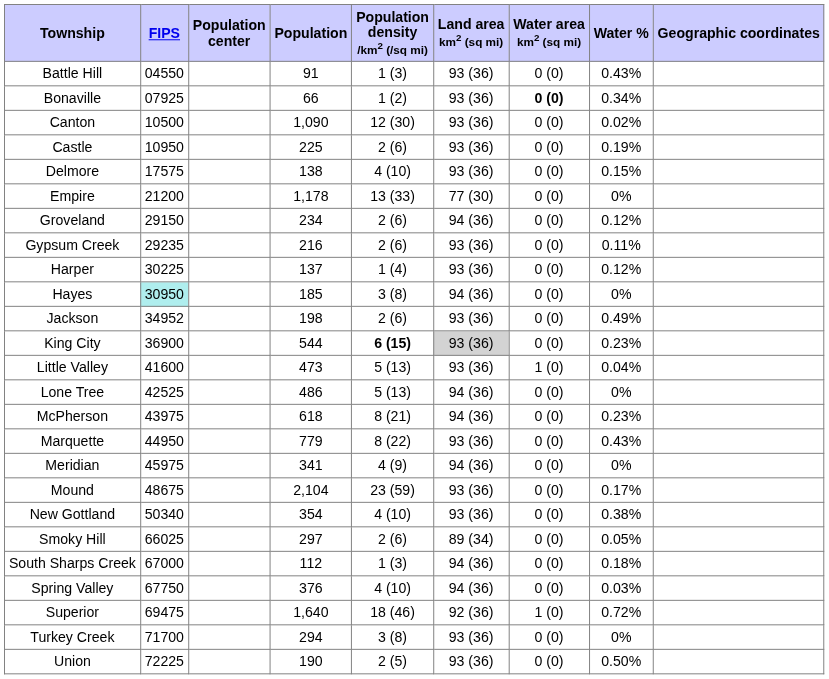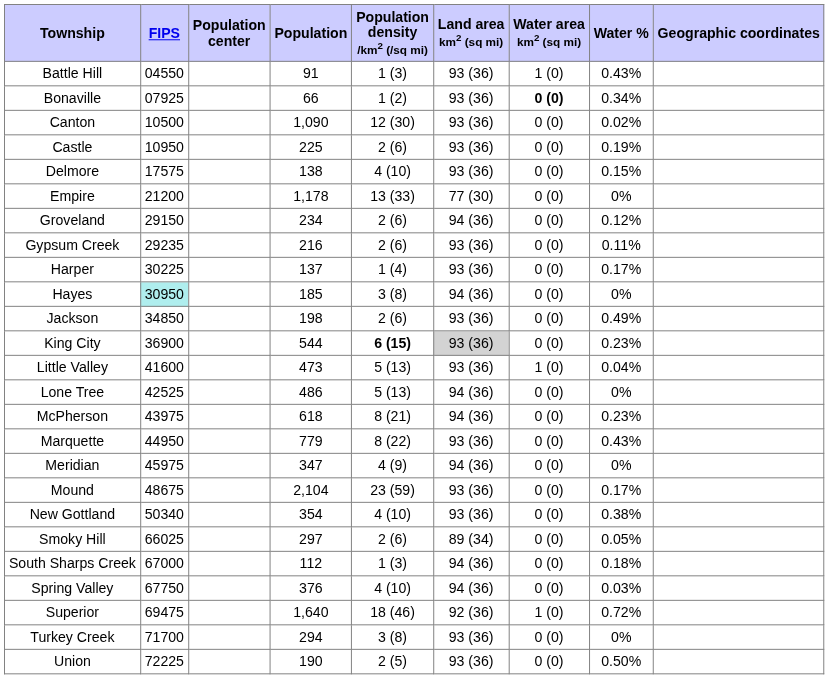 <table class="toccolours" border=1 cellspacing=0 cellpadding=4 style="text-align:center; border-collapse:collapse; font-size:90%;">
 <tr style="background:#ccccff">
 <th>Township</th>
 <th><a href='#'>FIPS</a></th>
 <th>Population<br>center</th>
 <th>Population</th>
 <th>Population<br>density<br><small>/km<sup>2</sup> (/sq mi)</small></th>
 <th>Land area<br><small>km<sup>2</sup> (sq mi)</small></th>
 <th>Water area<br><small>km<sup>2</sup> (sq mi)</small></th>
 <th>Water %</th>
 <th>Geographic coordinates</th>
 </tr>
 <tr>
 <td>Battle Hill</td>
 <td>04550</td>
 <td></td>
 <td>91</td>
 <td>1 (3)</td>
 <td>93 (36)</td>
-<td>0 (0)</td>
+<td>1 (0)</td>
 <td>0.43%</td>
 <td></td>
 </tr>
 <tr>
 <td>Bonaville</td>
 <td>07925</td>
 <td></td>
 <td>66</td>
 <td>1 (2)</td>
 <td>93 (36)</td>
 <td><strong>0 (0)</strong></td>
 <td>0.34%</td>
 <td></td>
 </tr>
 <tr>
 <td>Canton</td>
 <td>10500</td>
 <td></td>
 <td>1,090</td>
 <td>12 (30)</td>
 <td>93 (36)</td>
 <td>0 (0)</td>
 <td>0.02%</td>
 <td></td>
 </tr>
 <tr>
 <td>Castle</td>
 <td>10950</td>
 <td></td>
 <td>225</td>
 <td>2 (6)</td>
 <td>93 (36)</td>
 <td>0 (0)</td>
 <td>0.19%</td>
 <td></td>
 </tr>
 <tr>
 <td>Delmore</td>
 <td>17575</td>
 <td></td>
 <td>138</td>
 <td>4 (10)</td>
 <td>93 (36)</td>
 <td>0 (0)</td>
 <td>0.15%</td>
 <td></td>
 </tr>
 <tr>
 <td>Empire</td>
 <td>21200</td>
 <td></td>
 <td>1,178</td>
 <td>13 (33)</td>
 <td>77 (30)</td>
 <td>0 (0)</td>
 <td>0%</td>
 <td></td>
 </tr>
 <tr>
 <td>Groveland</td>
 <td>29150</td>
 <td></td>
 <td>234</td>
 <td>2 (6)</td>
 <td>94 (36)</td>
 <td>0 (0)</td>
 <td>0.12%</td>
 <td></td>
 </tr>
 <tr>
 <td>Gypsum Creek</td>
 <td>29235</td>
 <td></td>
 <td>216</td>
 <td>2 (6)</td>
 <td>93 (36)</td>
 <td>0 (0)</td>
 <td>0.11%</td>
 <td></td>
 </tr>
 <tr>
 <td>Harper</td>
 <td>30225</td>
 <td></td>
 <td>137</td>
 <td>1 (4)</td>
 <td>93 (36)</td>
 <td>0 (0)</td>
-<td>0.12%</td>
+<td>0.17%</td>
 <td></td>
 </tr>
 <tr>
 <td>Hayes</td>
 <td style="background: paleturquoise;">30950</td>
 <td></td>
 <td>185</td>
 <td>3 (8)</td>
 <td>94 (36)</td>
 <td>0 (0)</td>
 <td>0%</td>
 <td></td>
 </tr>
 <tr>
 <td>Jackson</td>
-<td>34952</td>
+<td>34850</td>
 <td></td>
 <td>198</td>
 <td>2 (6)</td>
 <td>93 (36)</td>
 <td>0 (0)</td>
 <td>0.49%</td>
 <td></td>
 </tr>
 <tr>
 <td>King City</td>
 <td>36900</td>
 <td></td>
 <td>544</td>
 <td><strong>6 (15)</strong></td>
 <td style="background: lightgrey;">93 (36)</td>
 <td>0 (0)</td>
 <td>0.23%</td>
 <td></td>
 </tr>
 <tr>
 <td>Little Valley</td>
 <td>41600</td>
 <td></td>
 <td>473</td>
 <td>5 (13)</td>
 <td>93 (36)</td>
 <td>1 (0)</td>
 <td>0.04%</td>
 <td></td>
 </tr>
 <tr>
 <td>Lone Tree</td>
 <td>42525</td>
 <td></td>
 <td>486</td>
 <td>5 (13)</td>
 <td>94 (36)</td>
 <td>0 (0)</td>
 <td>0%</td>
 <td></td>
 </tr>
 <tr>
 <td>McPherson</td>
 <td>43975</td>
 <td></td>
 <td>618</td>
 <td>8 (21)</td>
 <td>94 (36)</td>
 <td>0 (0)</td>
 <td>0.23%</td>
 <td></td>
 </tr>
 <tr>
 <td>Marquette</td>
 <td>44950</td>
 <td></td>
 <td>779</td>
 <td>8 (22)</td>
 <td>93 (36)</td>
 <td>0 (0)</td>
 <td>0.43%</td>
 <td></td>
 </tr>
 <tr>
 <td>Meridian</td>
 <td>45975</td>
 <td></td>
-<td>341</td>
+<td>347</td>
 <td>4 (9)</td>
 <td>94 (36)</td>
 <td>0 (0)</td>
 <td>0%</td>
 <td></td>
 </tr>
 <tr>
 <td>Mound</td>
 <td>48675</td>
 <td></td>
 <td>2,104</td>
 <td>23 (59)</td>
 <td>93 (36)</td>
 <td>0 (0)</td>
 <td>0.17%</td>
 <td></td>
 </tr>
 <tr>
 <td>New Gottland</td>
 <td>50340</td>
 <td></td>
 <td>354</td>
 <td>4 (10)</td>
 <td>93 (36)</td>
 <td>0 (0)</td>
 <td>0.38%</td>
 <td></td>
 </tr>
 <tr>
 <td>Smoky Hill</td>
 <td>66025</td>
 <td></td>
 <td>297</td>
 <td>2 (6)</td>
 <td>89 (34)</td>
 <td>0 (0)</td>
 <td>0.05%</td>
 <td></td>
 </tr>
 <tr>
 <td>South Sharps Creek</td>
 <td>67000</td>
 <td></td>
 <td>112</td>
 <td>1 (3)</td>
 <td>94 (36)</td>
 <td>0 (0)</td>
 <td>0.18%</td>
 <td></td>
 </tr>
 <tr>
 <td>Spring Valley</td>
 <td>67750</td>
 <td></td>
 <td>376</td>
 <td>4 (10)</td>
 <td>94 (36)</td>
 <td>0 (0)</td>
 <td>0.03%</td>
 <td></td>
 </tr>
 <tr>
 <td>Superior</td>
 <td>69475</td>
 <td></td>
 <td>1,640</td>
 <td>18 (46)</td>
 <td>92 (36)</td>
 <td>1 (0)</td>
 <td>0.72%</td>
 <td></td>
 </tr>
 <tr>
 <td>Turkey Creek</td>
 <td>71700</td>
 <td></td>
 <td>294</td>
 <td>3 (8)</td>
 <td>93 (36)</td>
 <td>0 (0)</td>
 <td>0%</td>
 <td></td>
 </tr>
 <tr>
 <td>Union</td>
 <td>72225</td>
 <td></td>
 <td>190</td>
 <td>2 (5)</td>
 <td>93 (36)</td>
 <td>0 (0)</td>
 <td>0.50%</td>
 <td></td>
 </tr>
 </table>
